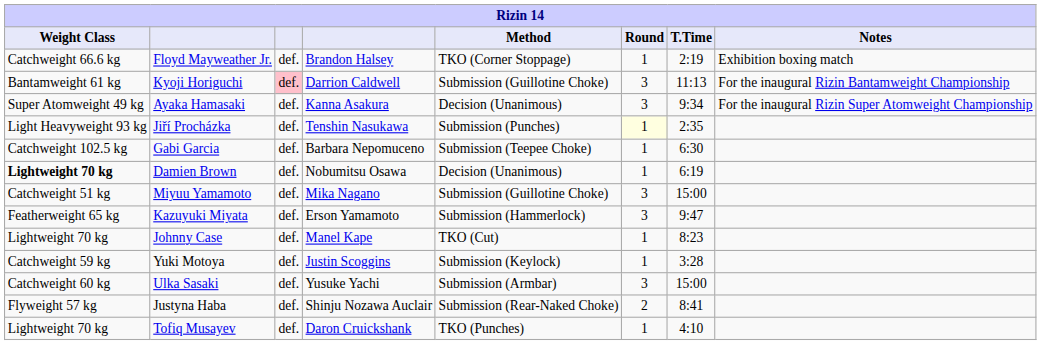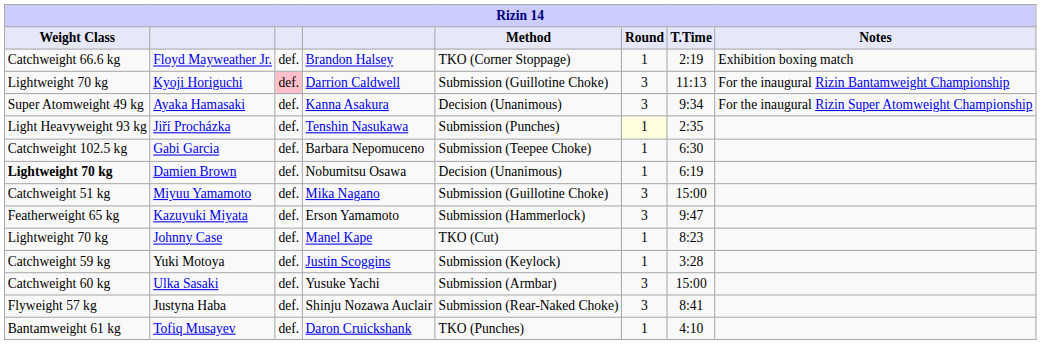 <table class="wikitable" style="font-size: 80%;">
 <tr>
 <th colspan="8" style="background-color: #ccf; color: #000080; text-align: center;"><strong>Rizin 14</strong></th>
 </tr>
 <tr>
 <th colspan="1" style="background-color: #E6E8FA; color: #000000; text-align: center;">Weight Class</th>
 <th colspan="1" style="background-color: #E6E8FA; color: #000000; text-align: center;"></th>
 <th colspan="1" style="background-color: #E6E8FA; color: #000000; text-align: center;"></th>
 <th colspan="1" style="background-color: #E6E8FA; color: #000000; text-align: center;"></th>
 <th colspan="1" style="background-color: #E6E8FA; color: #000000; text-align: center;">Method</th>
 <th colspan="1" style="background-color: #E6E8FA; color: #000000; text-align: center;">Round</th>
 <th colspan="1" style="background-color: #E6E8FA; color: #000000; text-align: center;">T.Time</th>
 <th colspan="1" style="background-color: #E6E8FA; color: #000000; text-align: center;">Notes</th>
 </tr>
 <tr>
 <td>Catchweight 66.6 kg</td>
 <td> <a href='#'>Floyd Mayweather Jr.</a></td>
 <td align=center>def.</td>
 <td> <a href='#'>Brandon Halsey</a></td>
 <td>TKO (Corner Stoppage)</td>
 <td align=center>1</td>
 <td align=center>2:19</td>
 <td>Exhibition boxing match</td>
 </tr>
 <tr>
-<td>Bantamweight 61 kg</td>
+<td>Lightweight 70 kg</td>
 <td> <a href='#'>Kyoji Horiguchi</a></td>
 <td align=center style="background: pink;">def.</td>
 <td> <a href='#'>Darrion Caldwell</a></td>
 <td>Submission (Guillotine Choke)</td>
 <td align=center>3</td>
 <td align=center>11:13</td>
 <td>For the inaugural <a href='#'>Rizin Bantamweight Championship</a></td>
 </tr>
 <tr>
 <td>Super Atomweight 49 kg</td>
 <td> <a href='#'>Ayaka Hamasaki</a></td>
 <td align=center>def.</td>
 <td> <a href='#'>Kanna Asakura</a></td>
 <td>Decision (Unanimous)</td>
 <td align=center>3</td>
 <td align=center>9:34</td>
 <td>For the inaugural <a href='#'>Rizin Super Atomweight Championship</a></td>
 </tr>
 <tr>
 <td>Light Heavyweight 93 kg</td>
 <td> <a href='#'>Jiří Procházka</a></td>
 <td align=center>def.</td>
 <td> <a href='#'>Tenshin Nasukawa</a></td>
 <td>Submission (Punches)</td>
 <td align=center style="background: lightyellow;">1</td>
 <td align=center>2:35</td>
 <td></td>
 </tr>
 <tr>
 <td>Catchweight 102.5 kg</td>
 <td> <a href='#'>Gabi Garcia</a></td>
 <td align=center>def.</td>
 <td> Barbara Nepomuceno</td>
 <td>Submission (Teepee Choke)</td>
 <td align=center>1</td>
 <td align=center>6:30</td>
 <td></td>
 </tr>
 <tr>
 <td><strong>Lightweight 70 kg</strong></td>
 <td> <a href='#'>Damien Brown</a></td>
 <td align=center>def.</td>
 <td> Nobumitsu Osawa</td>
 <td>Decision (Unanimous)</td>
 <td align=center>1</td>
 <td align=center>6:19</td>
 <td></td>
 </tr>
 <tr>
 <td>Catchweight 51 kg</td>
 <td> <a href='#'>Miyuu Yamamoto</a></td>
 <td align=center>def.</td>
 <td> <a href='#'>Mika Nagano</a></td>
 <td>Submission (Guillotine Choke)</td>
 <td align=center>3</td>
 <td align=center>15:00</td>
 <td></td>
 </tr>
 <tr>
 <td>Featherweight 65 kg</td>
 <td> <a href='#'>Kazuyuki Miyata</a></td>
 <td align=center>def.</td>
 <td> Erson Yamamoto</td>
 <td>Submission (Hammerlock)</td>
 <td align=center>3</td>
 <td align=center>9:47</td>
 <td></td>
 </tr>
 <tr>
 <td>Lightweight 70 kg</td>
 <td> <a href='#'>Johnny Case</a></td>
 <td align=center>def.</td>
 <td> <a href='#'>Manel Kape</a></td>
 <td>TKO (Cut)</td>
 <td align=center>1</td>
 <td align=center>8:23</td>
 <td></td>
 </tr>
 <tr>
 <td>Catchweight 59 kg</td>
 <td> Yuki Motoya</td>
 <td align=center>def.</td>
 <td> <a href='#'>Justin Scoggins</a></td>
 <td>Submission (Keylock)</td>
 <td align=center>1</td>
 <td align=center>3:28</td>
 <td></td>
 </tr>
 <tr>
 <td>Catchweight 60 kg</td>
 <td> <a href='#'>Ulka Sasaki</a></td>
 <td align=center>def.</td>
 <td> Yusuke Yachi</td>
 <td>Submission (Armbar)</td>
 <td align=center>3</td>
 <td align=center>15:00</td>
 <td></td>
 </tr>
 <tr>
 <td>Flyweight 57 kg</td>
 <td> Justyna Haba</td>
 <td align=center>def.</td>
 <td> Shinju Nozawa Auclair</td>
 <td>Submission (Rear-Naked Choke)</td>
-<td align=center>2</td>
+<td align=center>3</td>
 <td align=center>8:41</td>
 <td></td>
 </tr>
 <tr>
-<td>Lightweight 70 kg</td>
+<td>Bantamweight 61 kg</td>
 <td> <a href='#'>Tofiq Musayev</a></td>
 <td align=center>def.</td>
 <td> <a href='#'>Daron Cruickshank</a></td>
 <td>TKO (Punches)</td>
 <td align=center>1</td>
 <td align=center>4:10</td>
 <td></td>
 </tr>
 </table>
